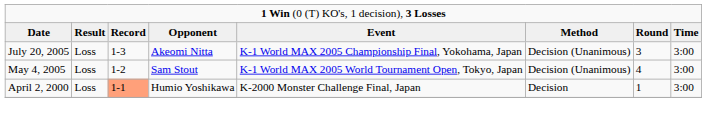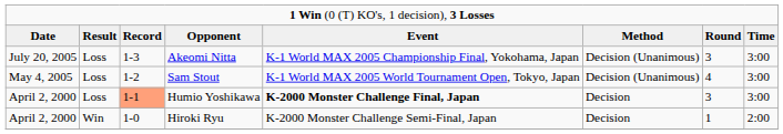 <table class="wikitable" style="margin:0.5em auto; font-size:85%">
 <tr>
 <td style="text-align: center" colspan=8><strong>1 Win</strong> (0 (T) KO's, 1 decision), <strong>3 Losses</strong></td>
 </tr>
 <tr>
 <td align="center" style="border-style: none none solid solid; background: #f0f0f0"><strong>Date</strong></td>
 <td align="center" style="border-style: none none solid solid; background: #f0f0f0"><strong>Result</strong></td>
 <td align="center" style="border-style: none none solid solid; background: #f0f0f0"><strong>Record</strong></td>
 <td align="center" style="border-style: none none solid solid; background: #f0f0f0"><strong>Opponent</strong></td>
 <td align="center" style="border-style: none none solid solid; background: #f0f0f0"><strong>Event</strong></td>
 <td align="center" style="border-style: none none solid solid; background: #f0f0f0"><strong>Method</strong></td>
 <td align="center" style="border-style: none none solid solid; background: #f0f0f0"><strong>Round</strong></td>
 <td align="center" style="border-style: none none solid solid; background: #f0f0f0"><strong>Time</strong></td>
 </tr>
 <tr>
 <td>July 20, 2005</td>
 <td>Loss</td>
 <td>1-3</td>
 <td>  <a href='#'>Akeomi Nitta</a></td>
 <td><a href='#'>K-1 World MAX 2005 Championship Final</a>, Yokohama, Japan</td>
 <td>Decision (Unanimous)</td>
 <td>3</td>
 <td>3:00</td>
 </tr>
 <tr>
 <td>May 4, 2005</td>
 <td>Loss</td>
 <td>1-2</td>
 <td> <a href='#'>Sam Stout</a></td>
 <td><a href='#'>K-1 World MAX 2005 World Tournament Open</a>, Tokyo, Japan</td>
 <td>Decision (Unanimous)</td>
 <td>4</td>
 <td>3:00</td>
 </tr>
 <tr>
 <td>April 2, 2000</td>
 <td>Loss</td>
 <td style="background: lightsalmon;">1-1</td>
 <td> Humio Yoshikawa</td>
-<td>K-2000 Monster Challenge Final, Japan</td>
+<td><strong>K-2000 Monster Challenge Final, Japan</strong></td>
+<td>Decision</td>
+<td>3</td>
+<td>3:00</td>
+</tr>
+<tr>
+<td>April 2, 2000</td>
+<td>Win</td>
+<td>1-0</td>
+<td> Hiroki Ryu</td>
+<td>K-2000 Monster Challenge Semi-Final, Japan</td>
 <td>Decision</td>
 <td>1</td>
-<td>3:00</td>
+<td>2:00</td>
 </tr>
 <tr>
 </tr>
 </table>
